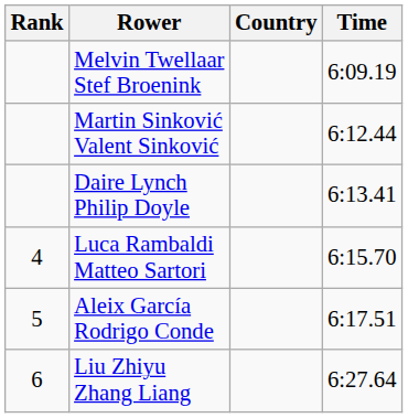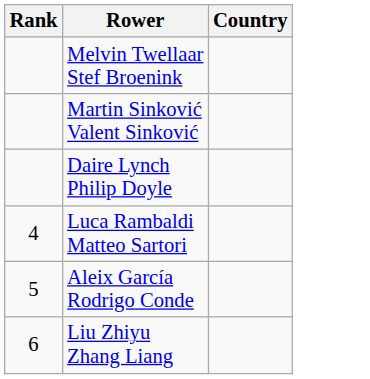 <table class="wikitable" style="text-align:center">
 <tr>
 <th>Rank</th>
 <th>Rower</th>
 <th>Country</th>
-<th>Time</th>
 </tr>
 <tr>
 <td></td>
 <td align="left"><a href='#'>Melvin Twellaar</a><br><a href='#'>Stef Broenink</a></td>
 <td align="left"></td>
-<td>6:09.19</td>
 </tr>
 <tr>
 <td></td>
 <td align="left"><a href='#'>Martin Sinković</a><br><a href='#'>Valent Sinković</a></td>
 <td align="left"></td>
-<td>6:12.44</td>
 </tr>
 <tr>
 <td></td>
 <td align="left"><a href='#'>Daire Lynch</a><br><a href='#'>Philip Doyle</a></td>
 <td align="left"></td>
-<td>6:13.41</td>
 </tr>
 <tr>
 <td>4</td>
 <td align="left"><a href='#'>Luca Rambaldi</a><br><a href='#'>Matteo Sartori</a></td>
 <td align="left"></td>
-<td>6:15.70</td>
 </tr>
 <tr>
 <td>5</td>
 <td align="left"><a href='#'>Aleix García</a><br><a href='#'>Rodrigo Conde</a></td>
 <td align="left"></td>
-<td>6:17.51</td>
 </tr>
 <tr>
 <td>6</td>
 <td align="left"><a href='#'>Liu Zhiyu</a><br><a href='#'>Zhang Liang</a></td>
 <td align="left"></td>
-<td>6:27.64</td>
 </tr>
 </table>
